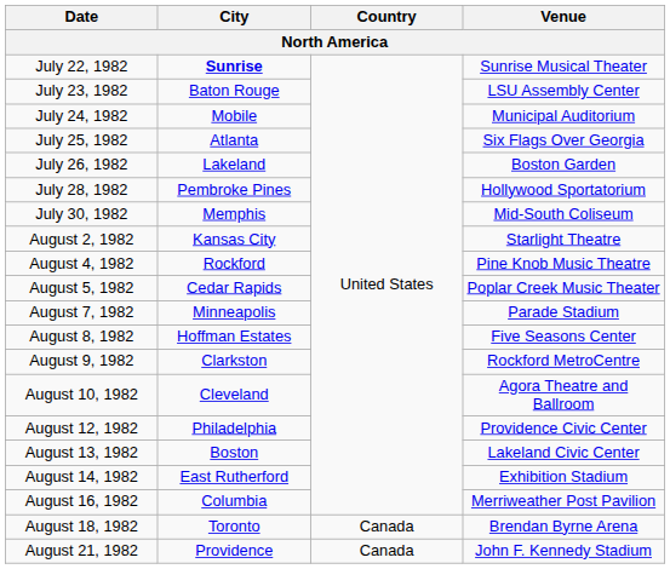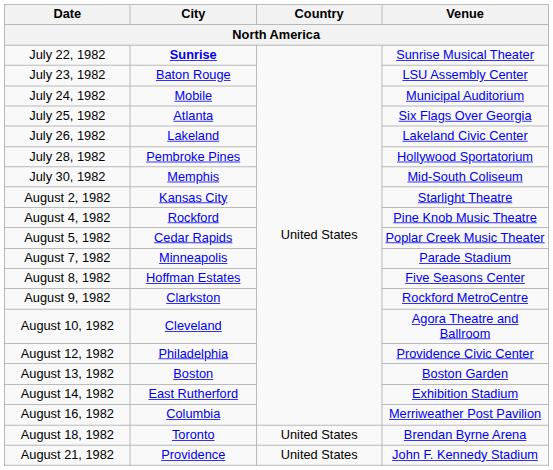 <table class="wikitable" style="text-align:center;">
 <tr>
 <th width="150">Date</th>
 <th width="150">City</th>
 <th width="150">Country</th>
 <th width="200">Venue</th>
 </tr>
 <tr>
 <th colspan="4">North America</th>
 </tr>
 <tr>
 <td>July 22, 1982</td>
 <td><strong><a href='#'>Sunrise</a></strong></td>
 <td rowspan="18">United States</td>
 <td><a href='#'>Sunrise Musical Theater</a></td>
 </tr>
 <tr>
 <td>July 23, 1982</td>
 <td><a href='#'>Baton Rouge</a></td>
 <td><a href='#'>LSU Assembly Center</a></td>
 </tr>
 <tr>
 <td>July 24, 1982</td>
 <td><a href='#'>Mobile</a></td>
 <td><a href='#'>Municipal Auditorium</a></td>
 </tr>
 <tr>
 <td>July 25, 1982</td>
 <td><a href='#'>Atlanta</a></td>
 <td><a href='#'>Six Flags Over Georgia</a></td>
 </tr>
 <tr>
 <td>July 26, 1982</td>
 <td><a href='#'>Lakeland</a></td>
-<td><a href='#'>Boston Garden</a></td>
+<td><a href='#'>Lakeland Civic Center</a></td>
 </tr>
 <tr>
 <td>July 28, 1982</td>
 <td><a href='#'>Pembroke Pines</a></td>
 <td><a href='#'>Hollywood Sportatorium</a></td>
 </tr>
 <tr>
 <td>July 30, 1982</td>
 <td><a href='#'>Memphis</a></td>
 <td><a href='#'>Mid-South Coliseum</a></td>
 </tr>
 <tr>
 <td>August 2, 1982</td>
 <td><a href='#'>Kansas City</a></td>
 <td><a href='#'>Starlight Theatre</a></td>
 </tr>
 <tr>
 <td>August 4, 1982</td>
 <td><a href='#'>Rockford</a></td>
 <td><a href='#'>Pine Knob Music Theatre</a></td>
 </tr>
 <tr>
 <td>August 5, 1982</td>
 <td><a href='#'>Cedar Rapids</a></td>
 <td><a href='#'>Poplar Creek Music Theater</a></td>
 </tr>
 <tr>
 <td>August 7, 1982</td>
 <td><a href='#'>Minneapolis</a></td>
 <td><a href='#'>Parade Stadium</a></td>
 </tr>
 <tr>
 <td>August 8, 1982</td>
 <td><a href='#'>Hoffman Estates</a></td>
 <td><a href='#'>Five Seasons Center</a></td>
 </tr>
 <tr>
 <td>August 9, 1982</td>
 <td><a href='#'>Clarkston</a></td>
 <td><a href='#'>Rockford MetroCentre</a></td>
 </tr>
 <tr>
 <td>August 10, 1982</td>
 <td><a href='#'>Cleveland</a></td>
 <td><a href='#'>Agora Theatre and Ballroom</a></td>
 </tr>
 <tr>
 <td>August 12, 1982</td>
 <td><a href='#'>Philadelphia</a></td>
 <td><a href='#'>Providence Civic Center</a></td>
 </tr>
 <tr>
 <td>August 13, 1982</td>
 <td><a href='#'>Boston</a></td>
-<td><a href='#'>Lakeland Civic Center</a></td>
+<td><a href='#'>Boston Garden</a></td>
 </tr>
 <tr>
 <td>August 14, 1982</td>
 <td><a href='#'>East Rutherford</a></td>
 <td><a href='#'>Exhibition Stadium</a></td>
 </tr>
 <tr>
 <td>August 16, 1982</td>
 <td><a href='#'>Columbia</a></td>
 <td><a href='#'>Merriweather Post Pavilion</a></td>
 </tr>
 <tr>
 <td>August 18, 1982</td>
 <td><a href='#'>Toronto</a></td>
-<td>Canada</td>
+<td>United States</td>
 <td><a href='#'>Brendan Byrne Arena</a></td>
 </tr>
 <tr>
 <td>August 21, 1982</td>
 <td><a href='#'>Providence</a></td>
-<td>Canada</td>
+<td>United States</td>
 <td><a href='#'>John F. Kennedy Stadium</a></td>
 </tr>
 </table>
